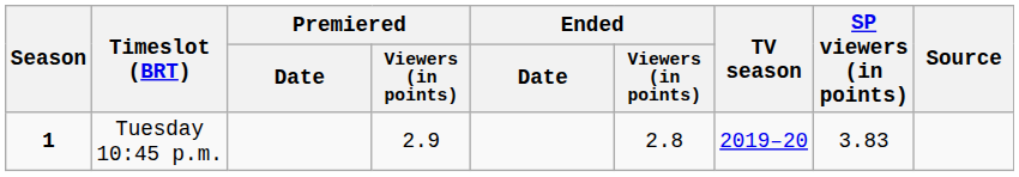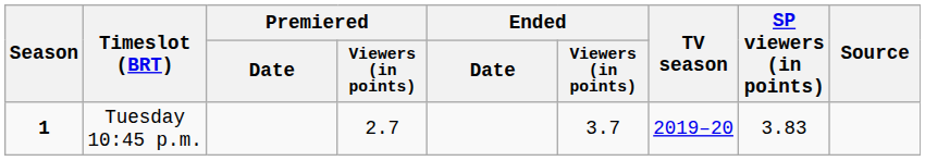 <table class="wikitable" style="text-align:center; width:100%;">
 <tr>
 <th rowspan=2>Season</th>
 <th rowspan=2>Timeslot (<a href='#'>BRT</a>)</th>
 <th colspan=2 width="25%">Premiered</th>
 <th colspan=2 width="25%">Ended</th>
 <th rowspan=2 width="10%">TV season</th>
 <th rowspan=2 width="10%"><a href='#'>SP</a> viewers<br>(in points)</th>
 <th rowspan=2 width="10%">Source</th>
 </tr>
 <tr>
 <th>Date</th>
 <th span style="width:10%; font-size:smaller; font-weight:bold; line-height:100%;">Viewers<br>(in points)</th>
 <th>Date</th>
 <th span style="width:10%; font-size:smaller; font-weight:bold; line-height:100%;">Viewers<br>(in points)</th>
 </tr>
 <tr>
 <td><strong>1</strong></td>
 <td>Tuesday 10:45 p.m.</td>
 <td></td>
-<td>2.9</td>
+<td>2.7</td>
 <td></td>
-<td>2.8</td>
+<td>3.7</td>
 <td><a href='#'>2019–20</a></td>
 <td>3.83</td>
 <td><br></td>
 </tr>
 </table>
